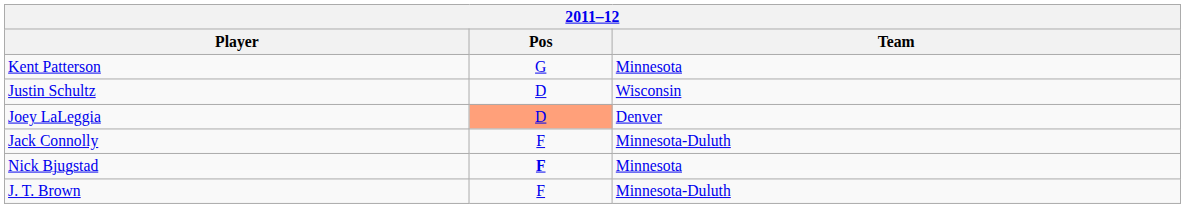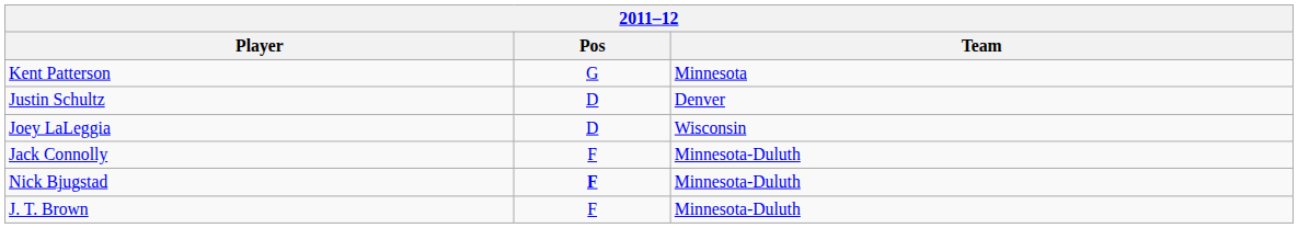 <table class="wikitable" width=95%>
 <tr>
 <th colspan=3><a href='#'>2011–12</a></th>
 </tr>
 <tr>
 <th>Player</th>
 <th>Pos</th>
 <th>Team</th>
 </tr>
 <tr>
 <td><a href='#'>Kent Patterson</a></td>
 <td align=center><a href='#'>G</a></td>
 <td><a href='#'>Minnesota</a></td>
 </tr>
 <tr>
 <td><a href='#'>Justin Schultz</a></td>
 <td align=center><a href='#'>D</a></td>
-<td><a href='#'>Wisconsin</a></td>
+<td><a href='#'>Denver</a></td>
 </tr>
 <tr>
 <td><a href='#'>Joey LaLeggia</a></td>
-<td align=center style="background: lightsalmon;"><a href='#'>D</a></td>
-<td><a href='#'>Denver</a></td>
+<td align=center><a href='#'>D</a></td>
+<td><a href='#'>Wisconsin</a></td>
 </tr>
 <tr>
 <td><a href='#'>Jack Connolly</a></td>
 <td align=center><a href='#'>F</a></td>
 <td><a href='#'>Minnesota-Duluth</a></td>
 </tr>
 <tr>
 <td><a href='#'>Nick Bjugstad</a></td>
 <td align=center><strong><a href='#'>F</a></strong></td>
-<td><a href='#'>Minnesota</a></td>
+<td><a href='#'>Minnesota-Duluth</a></td>
 </tr>
 <tr>
 <td><a href='#'>J. T. Brown</a></td>
 <td align=center><a href='#'>F</a></td>
 <td><a href='#'>Minnesota-Duluth</a></td>
 </tr>
 </table>
